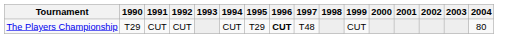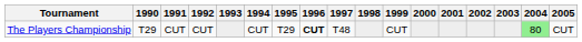 <table class="wikitable" style="font-size:95%;text-align:center;">
 <tr>
 <th>Tournament</th>
 <th>1990</th>
 <th>1991</th>
 <th>1992</th>
 <th>1993</th>
 <th>1994</th>
 <th>1995</th>
 <th>1996</th>
 <th>1997</th>
 <th>1998</th>
 <th>1999</th>
 <th>2000</th>
 <th>2001</th>
 <th>2002</th>
 <th>2003</th>
 <th>2004</th>
+<th>2005</th>
 </tr>
 <tr>
 <td align=left><a href='#'>The Players Championship</a></td>
 <td>T29</td>
 <td>CUT</td>
 <td>CUT</td>
 <td style="background:#eeeeee;"></td>
 <td>CUT</td>
 <td>T29</td>
 <td><strong>CUT</strong></td>
 <td>T48</td>
 <td style="background:#eeeeee;"></td>
 <td>CUT</td>
 <td style="background:#eeeeee;"></td>
 <td style="background:#eeeeee;"></td>
 <td style="background:#eeeeee;"></td>
 <td style="background:#eeeeee;"></td>
-<td>80</td>
+<td style="background: lightgreen;">80</td>
+<td>CUT</td>
 </tr>
 </table>
